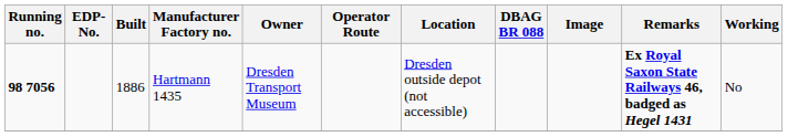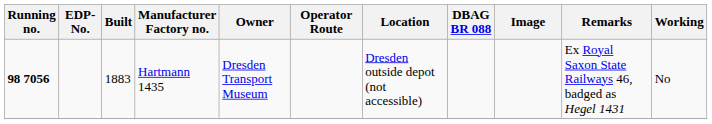 <table class="wikitable" style="width="100%"; border:solid 1px #AAAAAA; background:#e3e3e3;">
 <tr>
 <th width="5%">Running<br>no.</th>
 <th width="7%">EDP-<br>No.</th>
 <th width="4%">Built</th>
 <th width="10%">Manufacturer<br>Factory no.</th>
 <th width="12%">Owner</th>
 <th width="12%">Operator<br>Route</th>
 <th width="15%">Location</th>
 <th width="5%">DBAG<br><a href='#'>BR 088</a></th>
 <th width="13%">Image</th>
 <th width="20%">Remarks</th>
 <th width="8%">Working</th>
 </tr>
 <tr>
 <td><strong>98 7056</strong></td>
 <td></td>
-<td>1886</td>
+<td>1883</td>
 <td><a href='#'>Hartmann</a><br>1435</td>
 <td><a href='#'>Dresden Transport Museum</a></td>
 <td></td>
 <td><a href='#'>Dresden</a> outside depot<br>(not accessible)</td>
 <td></td>
 <td></td>
-<td><strong>Ex <a href='#'>Royal Saxon State Railways</a> 46, badged as <em>Hegel 1431</em></strong></td>
+<td>Ex <a href='#'>Royal Saxon State Railways</a> 46, badged as <em>Hegel 1431</em></td>
 <td>No</td>
 </tr>
 <tr>
 </tr>
 </table>
